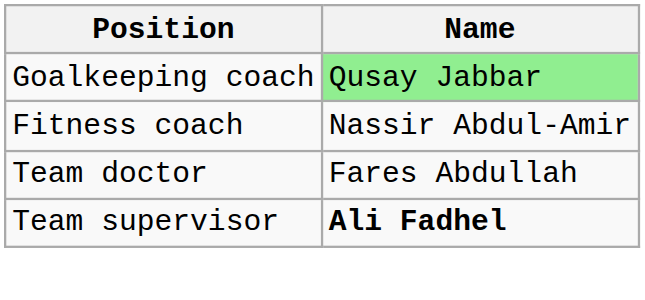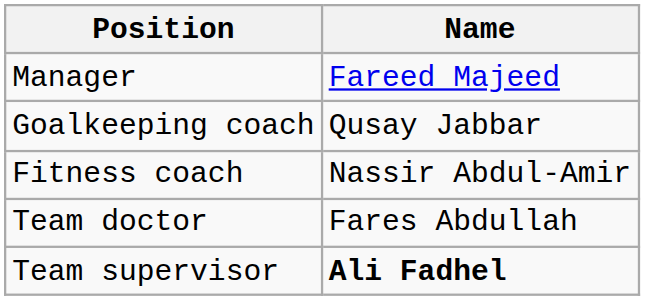 <table class="wikitable">
 <tr>
 <th>Position</th>
 <th>Name</th>
 </tr>
 <tr>
+<td>Manager</td>
+<td> <a href='#'>Fareed Majeed</a></td>
+</tr>
+<tr>
 <td>Goalkeeping coach</td>
-<td style="background: lightgreen;"> Qusay Jabbar</td>
+<td> Qusay Jabbar</td>
 </tr>
 <tr>
 <td>Fitness coach</td>
 <td> Nassir Abdul-Amir</td>
 </tr>
 <tr>
 <td>Team doctor</td>
 <td> Fares Abdullah</td>
 </tr>
 <tr>
 <td>Team supervisor</td>
 <td><strong> Ali Fadhel</strong></td>
 </tr>
 </table>
